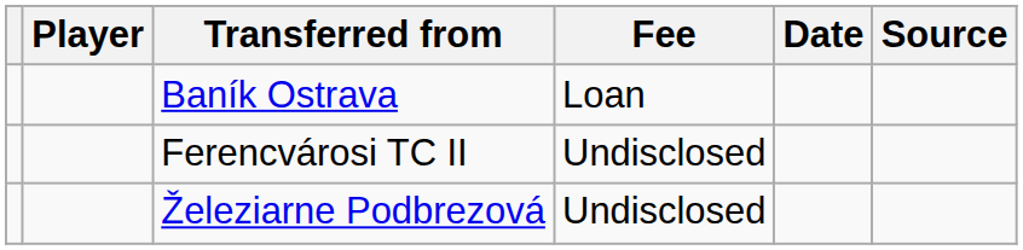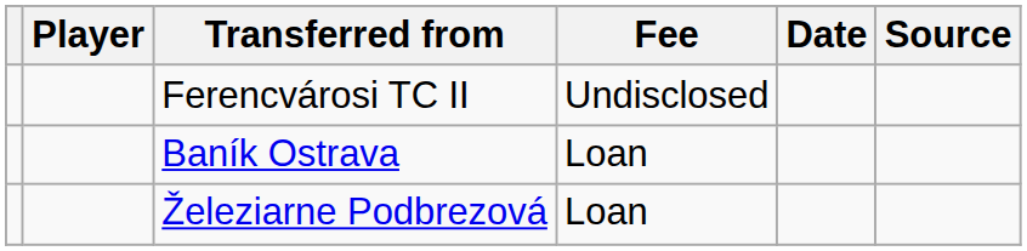 <table class="wikitable plainrowheaders sortable">
 <tr>
 <th></th>
 <th scope="col">Player</th>
 <th>Transferred from</th>
 <th style="width: 80px;">Fee</th>
 <th scope="col">Date</th>
 <th scope="col">Source</th>
 </tr>
 <tr>
 <td align="center"></td>
 <td> </td>
+<td> Ferencvárosi TC II</td>
+<td>Undisclosed</td>
+<td></td>
+<td></td>
+</tr>
+<tr>
+<td align="center"></td>
+<td> </td>
 <td> <a href='#'>Baník Ostrava</a></td>
 <td>Loan</td>
 <td></td>
 <td></td>
 </tr>
 <tr>
 <td align="center"></td>
 <td> </td>
-<td> Ferencvárosi TC II</td>
-<td>Undisclosed</td>
-<td></td>
-<td></td>
-</tr>
-<tr>
-<td align="center"></td>
-<td> </td>
 <td> <a href='#'>Železiarne Podbrezová</a></td>
-<td>Undisclosed</td>
+<td>Loan</td>
 <td></td>
 <td></td>
 </tr>
 </table>
